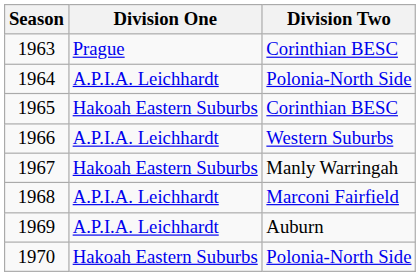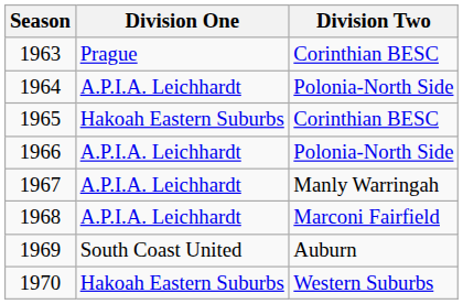 <table class="wikitable">
 <tr>
 <th>Season</th>
 <th>Division One</th>
 <th>Division Two</th>
 </tr>
 <tr>
 <td style=text-align:center>1963</td>
 <td><a href='#'>Prague</a></td>
 <td><a href='#'>Corinthian BESC</a></td>
 </tr>
 <tr>
 <td style=text-align:center>1964</td>
 <td><a href='#'>A.P.I.A. Leichhardt</a></td>
 <td><a href='#'>Polonia-North Side</a></td>
 </tr>
 <tr>
 <td style=text-align:center>1965</td>
 <td><a href='#'>Hakoah Eastern Suburbs</a></td>
 <td><a href='#'>Corinthian BESC</a></td>
 </tr>
 <tr>
 <td style=text-align:center>1966</td>
 <td><a href='#'>A.P.I.A. Leichhardt</a></td>
-<td><a href='#'>Western Suburbs</a></td>
+<td><a href='#'>Polonia-North Side</a></td>
 </tr>
 <tr>
 <td style=text-align:center>1967</td>
-<td><a href='#'>Hakoah Eastern Suburbs</a></td>
+<td><a href='#'>A.P.I.A. Leichhardt</a></td>
 <td>Manly Warringah</td>
 </tr>
 <tr>
 <td style=text-align:center>1968</td>
 <td><a href='#'>A.P.I.A. Leichhardt</a></td>
 <td><a href='#'>Marconi Fairfield</a></td>
 </tr>
 <tr>
 <td style=text-align:center>1969</td>
-<td><a href='#'>A.P.I.A. Leichhardt</a></td>
+<td>South Coast United</td>
 <td>Auburn</td>
 </tr>
 <tr>
 <td style=text-align:center>1970</td>
 <td><a href='#'>Hakoah Eastern Suburbs</a></td>
-<td><a href='#'>Polonia-North Side</a></td>
+<td><a href='#'>Western Suburbs</a></td>
 </tr>
 </table>
